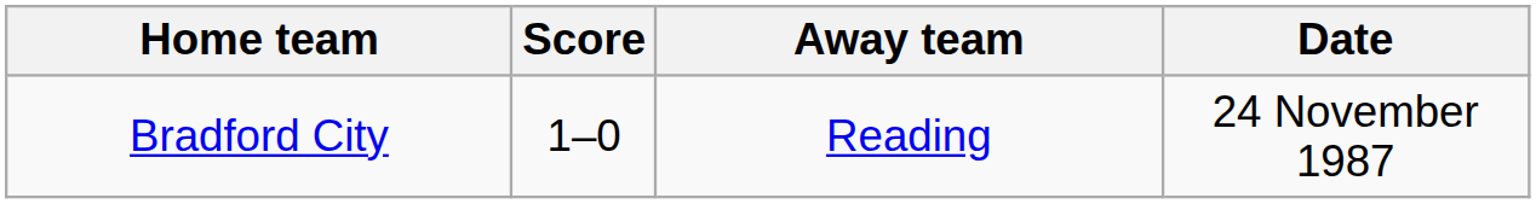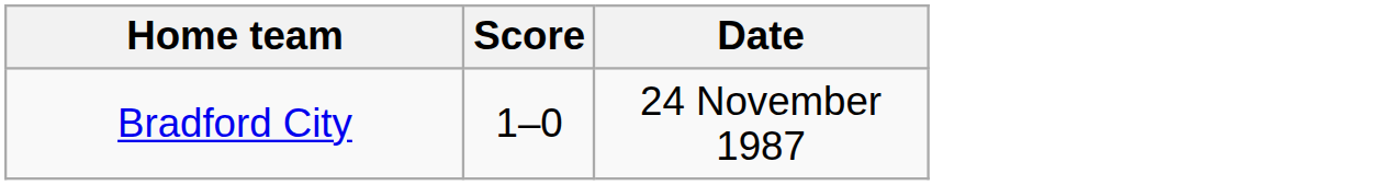 <table class="wikitable" style="text-align:center">
 <tr>
 <th width=175>Home team</th>
 <th width=20>Score</th>
-<th width=175>Away team</th>
 <th width=125>Date</th>
 </tr>
 <tr>
 <td><a href='#'>Bradford City</a></td>
 <td>1–0</td>
-<td><a href='#'>Reading</a></td>
 <td>24 November 1987</td>
 </tr>
 </table>
